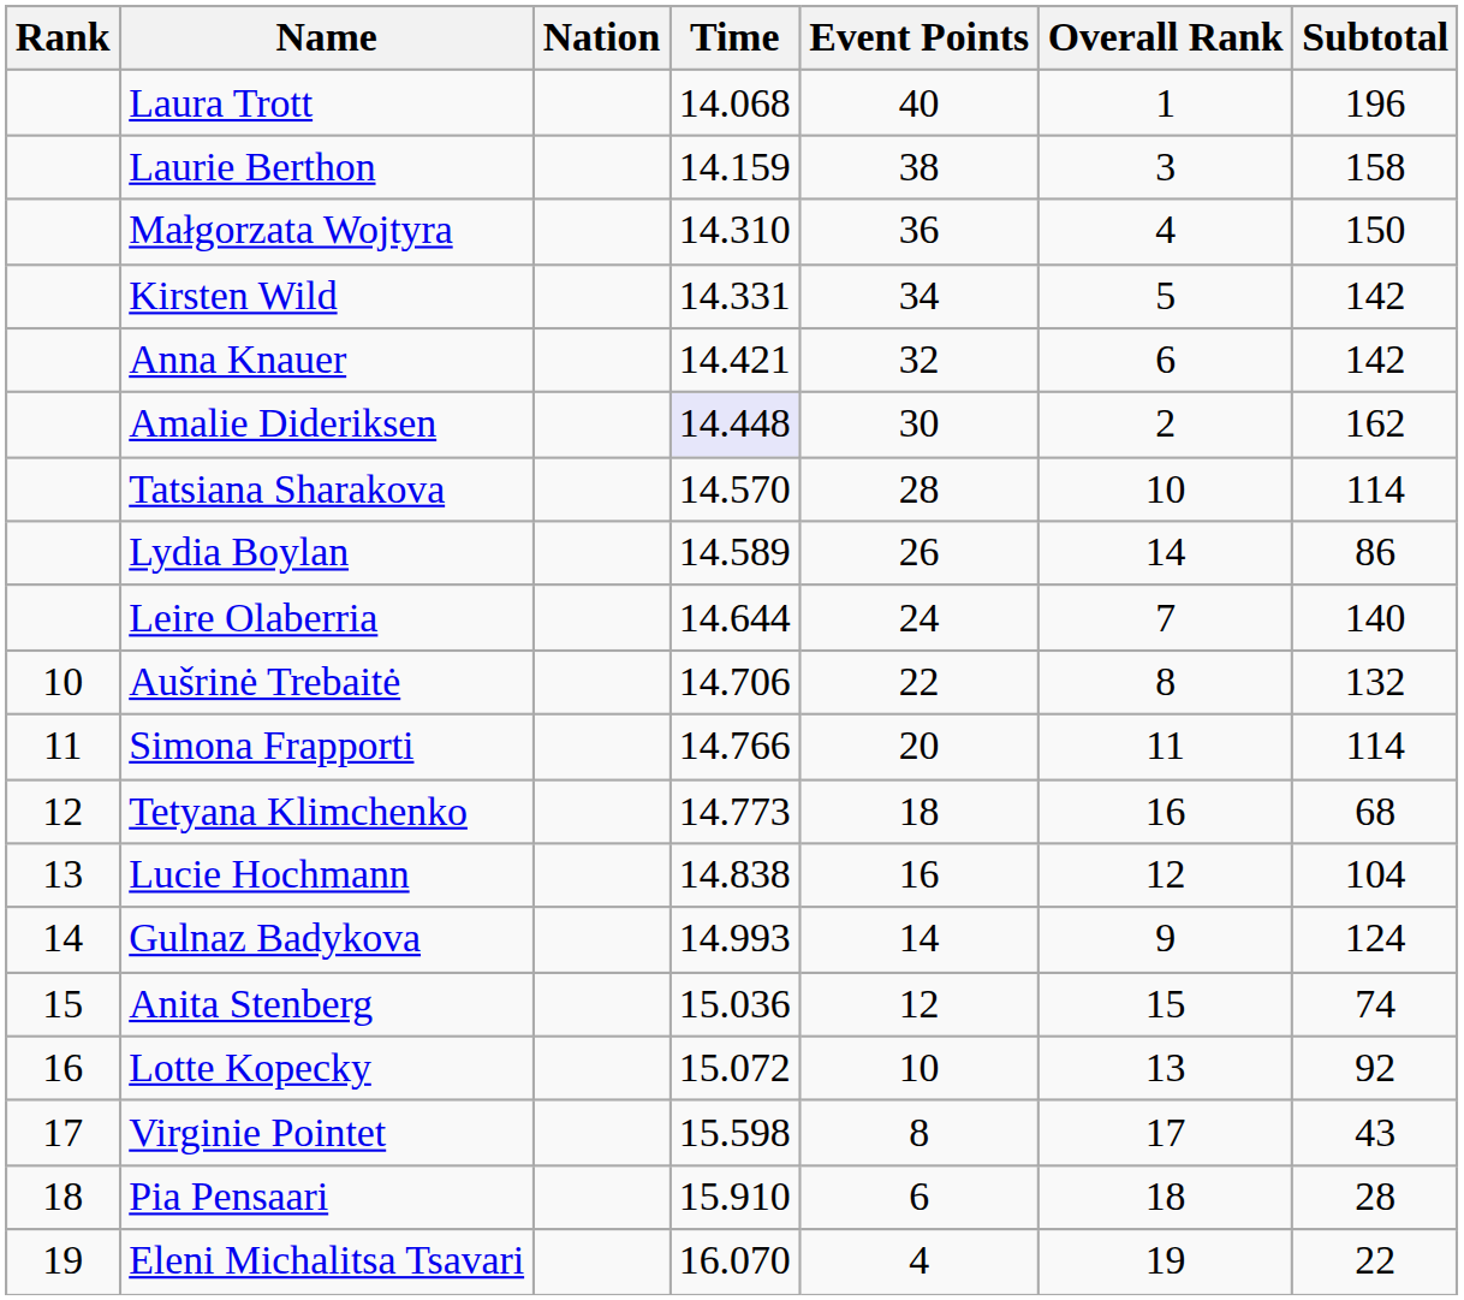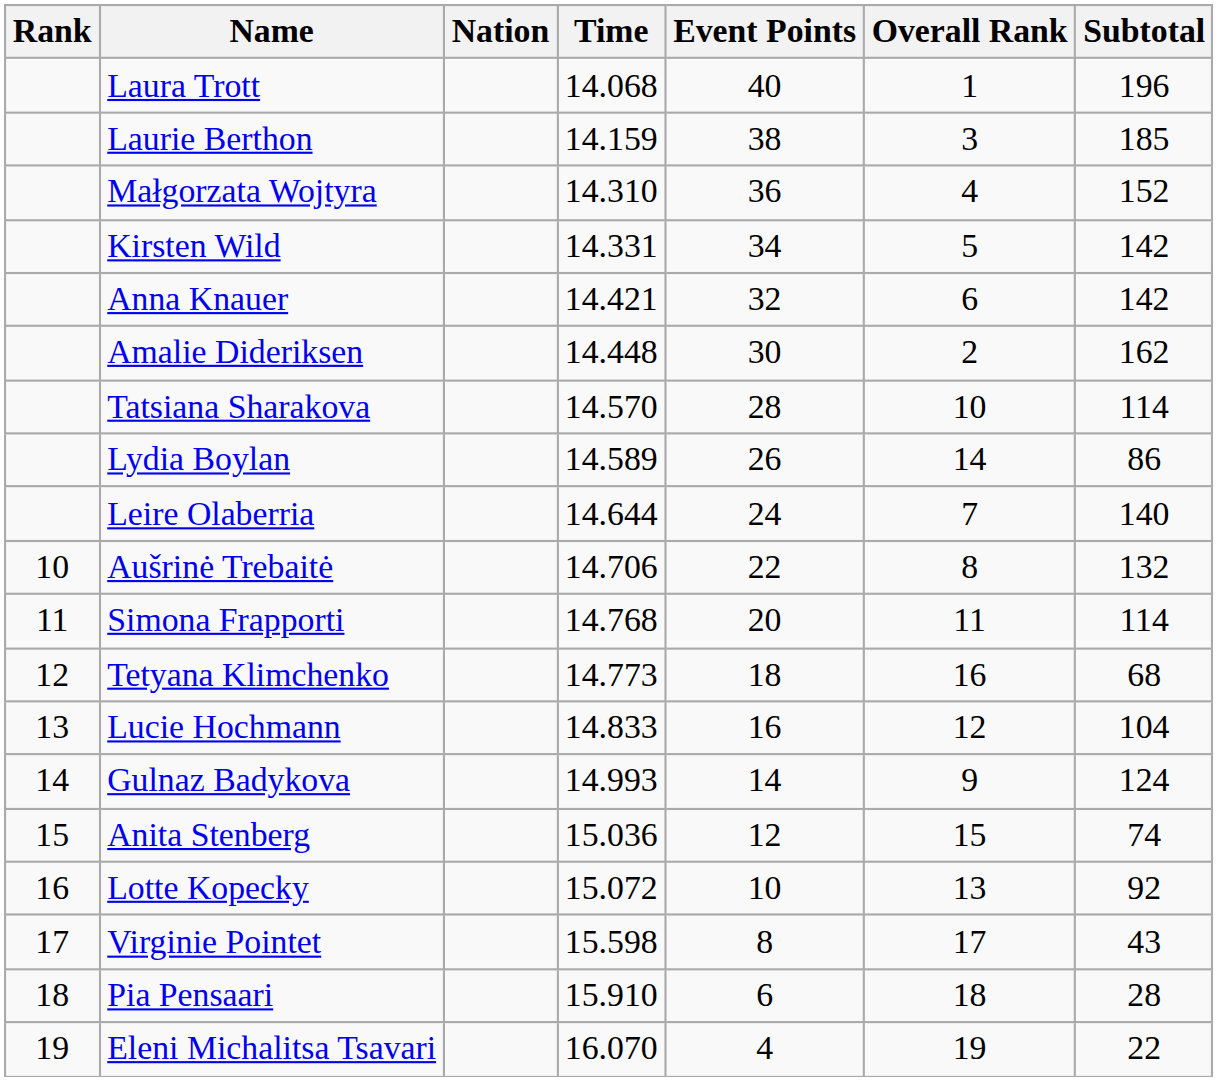 <table class="wikitable sortable" style="text-align:center">
 <tr>
 <th>Rank</th>
 <th>Name</th>
 <th>Nation</th>
 <th>Time</th>
 <th>Event Points</th>
 <th>Overall Rank</th>
 <th>Subtotal</th>
 </tr>
 <tr>
 <td></td>
 <td align=left><a href='#'>Laura Trott</a></td>
 <td align=left></td>
 <td>14.068</td>
 <td>40</td>
 <td>1</td>
 <td>196</td>
 </tr>
 <tr>
 <td></td>
 <td align=left><a href='#'>Laurie Berthon</a></td>
 <td align=left></td>
 <td>14.159</td>
 <td>38</td>
 <td>3</td>
-<td>158</td>
+<td>185</td>
 </tr>
 <tr>
 <td></td>
 <td align=left><a href='#'>Małgorzata Wojtyra</a></td>
 <td align=left></td>
 <td>14.310</td>
 <td>36</td>
 <td>4</td>
-<td>150</td>
+<td>152</td>
 </tr>
 <tr>
 <td></td>
 <td align=left><a href='#'>Kirsten Wild</a></td>
 <td align=left></td>
 <td>14.331</td>
 <td>34</td>
 <td>5</td>
 <td>142</td>
 </tr>
 <tr>
 <td></td>
 <td align=left><a href='#'>Anna Knauer</a></td>
 <td align=left></td>
 <td>14.421</td>
 <td>32</td>
 <td>6</td>
 <td>142</td>
 </tr>
 <tr>
 <td></td>
 <td align=left><a href='#'>Amalie Dideriksen</a></td>
 <td align=left></td>
-<td style="background: lavender;">14.448</td>
+<td>14.448</td>
 <td>30</td>
 <td>2</td>
 <td>162</td>
 </tr>
 <tr>
 <td></td>
 <td align=left><a href='#'>Tatsiana Sharakova</a></td>
 <td align=left></td>
 <td>14.570</td>
 <td>28</td>
 <td>10</td>
 <td>114</td>
 </tr>
 <tr>
 <td></td>
 <td align=left><a href='#'>Lydia Boylan</a></td>
 <td align=left></td>
 <td>14.589</td>
 <td>26</td>
 <td>14</td>
 <td>86</td>
 </tr>
 <tr>
 <td></td>
 <td align=left><a href='#'>Leire Olaberria</a></td>
 <td align=left></td>
 <td>14.644</td>
 <td>24</td>
 <td>7</td>
 <td>140</td>
 </tr>
 <tr>
 <td>10</td>
 <td align=left><a href='#'>Aušrinė Trebaitė</a></td>
 <td align=left></td>
 <td>14.706</td>
 <td>22</td>
 <td>8</td>
 <td>132</td>
 </tr>
 <tr>
 <td>11</td>
 <td align=left><a href='#'>Simona Frapporti</a></td>
 <td align=left></td>
-<td>14.766</td>
+<td>14.768</td>
 <td>20</td>
 <td>11</td>
 <td>114</td>
 </tr>
 <tr>
 <td>12</td>
 <td align=left><a href='#'>Tetyana Klimchenko</a></td>
 <td align=left></td>
 <td>14.773</td>
 <td>18</td>
 <td>16</td>
 <td>68</td>
 </tr>
 <tr>
 <td>13</td>
 <td align=left><a href='#'>Lucie Hochmann</a></td>
 <td align=left></td>
-<td>14.838</td>
+<td>14.833</td>
 <td>16</td>
 <td>12</td>
 <td>104</td>
 </tr>
 <tr>
 <td>14</td>
 <td align=left><a href='#'>Gulnaz Badykova</a></td>
 <td align=left></td>
 <td>14.993</td>
 <td>14</td>
 <td>9</td>
 <td>124</td>
 </tr>
 <tr>
 <td>15</td>
 <td align=left><a href='#'>Anita Stenberg</a></td>
 <td align=left></td>
 <td>15.036</td>
 <td>12</td>
 <td>15</td>
 <td>74</td>
 </tr>
 <tr>
 <td>16</td>
 <td align=left><a href='#'>Lotte Kopecky</a></td>
 <td align=left></td>
 <td>15.072</td>
 <td>10</td>
 <td>13</td>
 <td>92</td>
 </tr>
 <tr>
 <td>17</td>
 <td align=left><a href='#'>Virginie Pointet</a></td>
 <td align=left></td>
 <td>15.598</td>
 <td>8</td>
 <td>17</td>
 <td>43</td>
 </tr>
 <tr>
 <td>18</td>
 <td align=left><a href='#'>Pia Pensaari</a></td>
 <td align=left></td>
 <td>15.910</td>
 <td>6</td>
 <td>18</td>
 <td>28</td>
 </tr>
 <tr>
 <td>19</td>
 <td align=left><a href='#'>Eleni Michalitsa Tsavari</a></td>
 <td align=left></td>
 <td>16.070</td>
 <td>4</td>
 <td>19</td>
 <td>22</td>
 </tr>
 </table>
